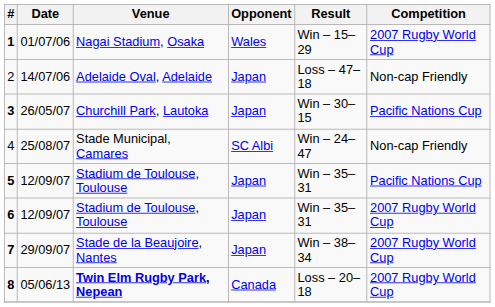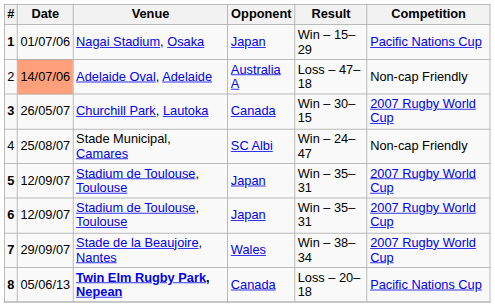 <table class="wikitable">
 <tr>
 <th>#</th>
 <th>Date</th>
 <th>Venue</th>
 <th>Opponent</th>
 <th>Result</th>
 <th>Competition</th>
 </tr>
 <tr>
 <td><strong>1</strong></td>
 <td>01/07/06</td>
 <td><a href='#'>Nagai Stadium</a>, <a href='#'>Osaka</a></td>
-<td><a href='#'>Wales</a></td>
+<td><a href='#'>Japan</a></td>
 <td>Win – 15–29</td>
-<td><a href='#'>2007 Rugby World Cup</a></td>
+<td><a href='#'>Pacific Nations Cup</a></td>
 </tr>
 <tr>
 <td>2</td>
-<td>14/07/06</td>
+<td style="background: lightsalmon;">14/07/06</td>
 <td><a href='#'>Adelaide Oval</a>, <a href='#'>Adelaide</a></td>
-<td><a href='#'>Japan</a></td>
+<td><a href='#'>Australia A</a></td>
 <td>Loss – 47–18</td>
 <td>Non-cap Friendly</td>
 </tr>
 <tr>
 <td><strong>3</strong></td>
 <td>26/05/07</td>
 <td><a href='#'>Churchill Park</a>, <a href='#'>Lautoka</a></td>
-<td><a href='#'>Japan</a></td>
+<td><a href='#'>Canada</a></td>
 <td>Win – 30–15</td>
-<td><a href='#'>Pacific Nations Cup</a></td>
+<td><a href='#'>2007 Rugby World Cup</a></td>
 </tr>
 <tr>
 <td>4</td>
 <td>25/08/07</td>
 <td>Stade Municipal, <a href='#'>Camares</a></td>
 <td><a href='#'>SC Albi</a></td>
 <td>Win – 24–47</td>
 <td>Non-cap Friendly</td>
 </tr>
 <tr>
 <td><strong>5</strong></td>
 <td>12/09/07</td>
 <td><a href='#'>Stadium de Toulouse</a>, <a href='#'>Toulouse</a></td>
 <td><a href='#'>Japan</a></td>
 <td>Win – 35–31</td>
-<td><a href='#'>Pacific Nations Cup</a></td>
+<td><a href='#'>2007 Rugby World Cup</a></td>
 </tr>
 <tr>
 <td><strong>6</strong></td>
 <td>12/09/07</td>
 <td><a href='#'>Stadium de Toulouse</a>, <a href='#'>Toulouse</a></td>
 <td><a href='#'>Japan</a></td>
 <td>Win – 35–31</td>
 <td><a href='#'>2007 Rugby World Cup</a></td>
 </tr>
 <tr>
 <td><strong>7</strong></td>
 <td>29/09/07</td>
 <td><a href='#'>Stade de la Beaujoire</a>, <a href='#'>Nantes</a></td>
-<td><a href='#'>Japan</a></td>
+<td><a href='#'>Wales</a></td>
 <td>Win – 38–34</td>
 <td><a href='#'>2007 Rugby World Cup</a></td>
 </tr>
 <tr>
 <td><strong>8</strong></td>
 <td>05/06/13</td>
 <td><strong><a href='#'>Twin Elm Rugby Park</a>, <a href='#'>Nepean</a></strong></td>
 <td><a href='#'>Canada</a></td>
 <td>Loss – 20–18</td>
-<td><a href='#'>2007 Rugby World Cup</a></td>
+<td><a href='#'>Pacific Nations Cup</a></td>
 </tr>
 <tr>
 </tr>
 </table>
